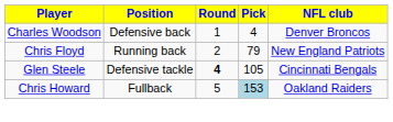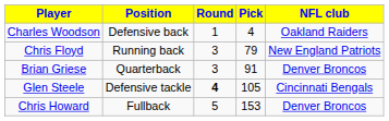 <table class="wikitable" style="text-align:center;">
 <tr>
 <th style="background:yellow; color:blue;">Player</th>
 <th style="background:yellow; color:blue;">Position</th>
 <th style="background:yellow; color:blue;">Round</th>
 <th style="background:yellow; color:blue;">Pick</th>
 <th style="background:yellow; color:blue;">NFL club</th>
 </tr>
 <tr>
 <td><a href='#'>Charles Woodson</a></td>
 <td>Defensive back</td>
 <td>1</td>
 <td>4</td>
-<td><a href='#'>Denver Broncos</a></td>
+<td><a href='#'>Oakland Raiders</a></td>
 </tr>
 <tr>
 <td><a href='#'>Chris Floyd</a></td>
 <td>Running back</td>
-<td>2</td>
+<td>3</td>
 <td>79</td>
 <td><a href='#'>New England Patriots</a></td>
+</tr>
+<tr>
+<td><a href='#'>Brian Griese</a></td>
+<td>Quarterback</td>
+<td>3</td>
+<td>91</td>
+<td><a href='#'>Denver Broncos</a></td>
 </tr>
 <tr>
 <td><a href='#'>Glen Steele</a></td>
 <td>Defensive tackle</td>
 <td><strong>4</strong></td>
 <td>105</td>
 <td><a href='#'>Cincinnati Bengals</a></td>
 </tr>
 <tr>
 <td><a href='#'>Chris Howard</a></td>
 <td>Fullback</td>
 <td>5</td>
-<td style="background: lightblue;">153</td>
-<td><a href='#'>Oakland Raiders</a></td>
+<td>153</td>
+<td><a href='#'>Denver Broncos</a></td>
 </tr>
 </table>
